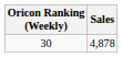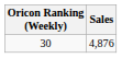 <table class="wikitable">
 <tr>
 <th align="center">Oricon Ranking<br>(Weekly)</th>
 <th align="center">Sales</th>
 </tr>
 <tr>
 <td align="center">30</td>
-<td align="center">4,878</td>
+<td align="center">4,876</td>
 </tr>
 </table>
